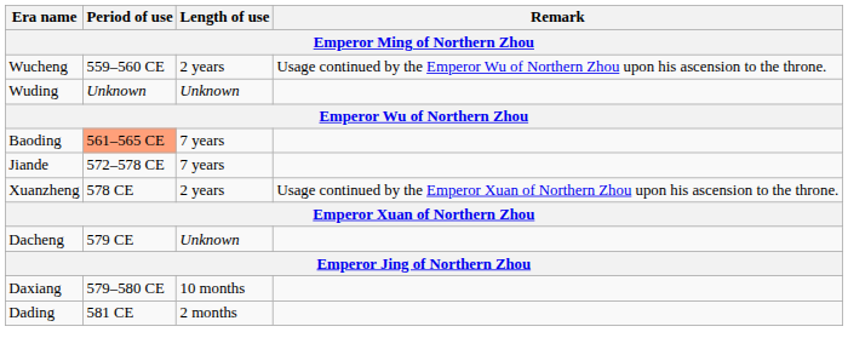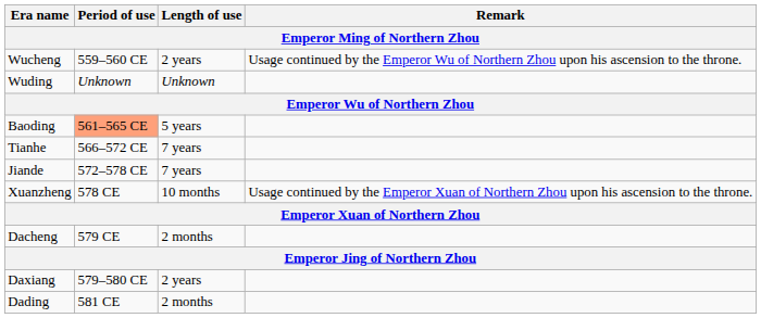 <table class="wikitable">
 <tr>
 <th>Era name</th>
 <th>Period of use</th>
 <th>Length of use</th>
 <th>Remark</th>
 </tr>
 <tr>
 <th colspan="4"><a href='#'>Emperor Ming of Northern Zhou</a><br></th>
 </tr>
 <tr>
 <td>Wucheng<br></td>
 <td>559–560 CE</td>
 <td>2 years</td>
 <td>Usage continued by the <a href='#'>Emperor Wu of Northern Zhou</a> upon his ascension to the throne.</td>
 </tr>
 <tr>
 <td>Wuding<br></td>
 <td><em>Unknown</em></td>
 <td><em>Unknown</em></td>
 <td></td>
 </tr>
 <tr>
 <th colspan="4"><a href='#'>Emperor Wu of Northern Zhou</a><br></th>
 </tr>
 <tr>
 <td>Baoding<br></td>
 <td style="background: lightsalmon;">561–565 CE</td>
+<td>5 years</td>
+<td></td>
+</tr>
+<tr>
+<td>Tianhe<br></td>
+<td>566–572 CE</td>
 <td>7 years</td>
 <td></td>
 </tr>
 <tr>
 <td>Jiande<br></td>
 <td>572–578 CE</td>
 <td>7 years</td>
 <td></td>
 </tr>
 <tr>
 <td>Xuanzheng<br></td>
 <td>578 CE</td>
-<td>2 years</td>
+<td>10 months</td>
 <td>Usage continued by the <a href='#'>Emperor Xuan of Northern Zhou</a> upon his ascension to the throne.</td>
 </tr>
 <tr>
 <th colspan="4"><a href='#'>Emperor Xuan of Northern Zhou</a><br></th>
 </tr>
 <tr>
 <td>Dacheng<br></td>
 <td>579 CE</td>
-<td><em>Unknown</em></td>
+<td>2 months</td>
 <td></td>
 </tr>
 <tr>
 <th colspan="4"><a href='#'>Emperor Jing of Northern Zhou</a><br></th>
 </tr>
 <tr>
 <td>Daxiang<br></td>
 <td>579–580 CE</td>
-<td>10 months</td>
+<td>2 years</td>
 <td></td>
 </tr>
 <tr>
 <td>Dading<br></td>
 <td>581 CE</td>
 <td>2 months</td>
 <td></td>
 </tr>
 </table>
